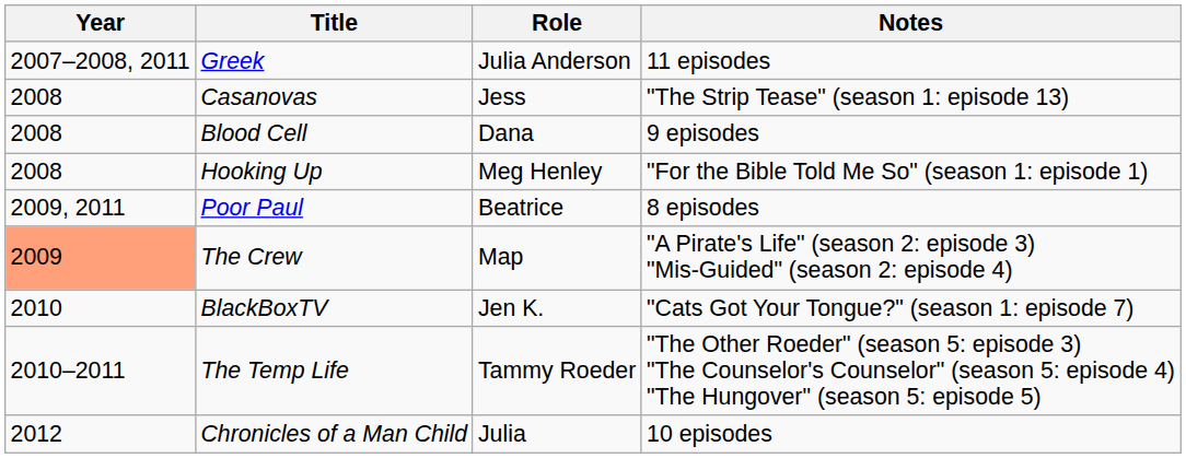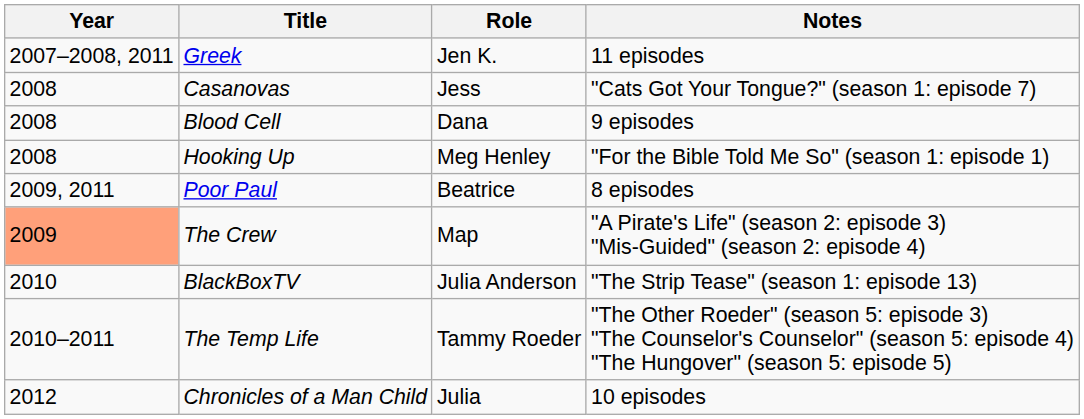 <table class="wikitable sortable">
 <tr>
 <th>Year</th>
 <th>Title</th>
 <th>Role</th>
 <th class="unsortable">Notes</th>
 </tr>
 <tr>
 <td>2007–2008, 2011</td>
 <td><em><a href='#'>Greek</a></em></td>
-<td>Julia Anderson</td>
+<td>Jen K.</td>
 <td>11 episodes</td>
 </tr>
 <tr>
 <td>2008</td>
 <td><em>Casanovas</em></td>
 <td>Jess</td>
-<td>"The Strip Tease" (season 1: episode 13)</td>
+<td>"Cats Got Your Tongue?" (season 1: episode 7)</td>
 </tr>
 <tr>
 <td>2008</td>
 <td><em>Blood Cell</em></td>
 <td>Dana</td>
 <td>9 episodes</td>
 </tr>
 <tr>
 <td>2008</td>
 <td><em>Hooking Up</em></td>
 <td>Meg Henley</td>
 <td>"For the Bible Told Me So" (season 1: episode 1)</td>
 </tr>
 <tr>
 <td>2009, 2011</td>
 <td><em><a href='#'>Poor Paul</a></em></td>
 <td>Beatrice</td>
 <td>8 episodes</td>
 </tr>
 <tr>
 <td style="background: lightsalmon;">2009</td>
 <td><em>The Crew</em></td>
 <td>Map</td>
 <td>"A Pirate's Life" (season 2: episode 3)<br>"Mis-Guided" (season 2: episode 4)</td>
 </tr>
 <tr>
 <td>2010</td>
 <td><em>BlackBoxTV</em></td>
-<td>Jen K.</td>
-<td>"Cats Got Your Tongue?" (season 1: episode 7)</td>
+<td>Julia Anderson</td>
+<td>"The Strip Tease" (season 1: episode 13)</td>
 </tr>
 <tr>
 <td>2010–2011</td>
 <td><em>The Temp Life</em></td>
 <td>Tammy Roeder</td>
 <td>"The Other Roeder" (season 5: episode 3)<br>"The Counselor's Counselor" (season 5: episode 4)<br>"The Hungover" (season 5: episode 5)</td>
 </tr>
 <tr>
 <td>2012</td>
 <td><em>Chronicles of a Man Child</em></td>
 <td>Julia</td>
 <td>10 episodes</td>
 </tr>
 </table>
